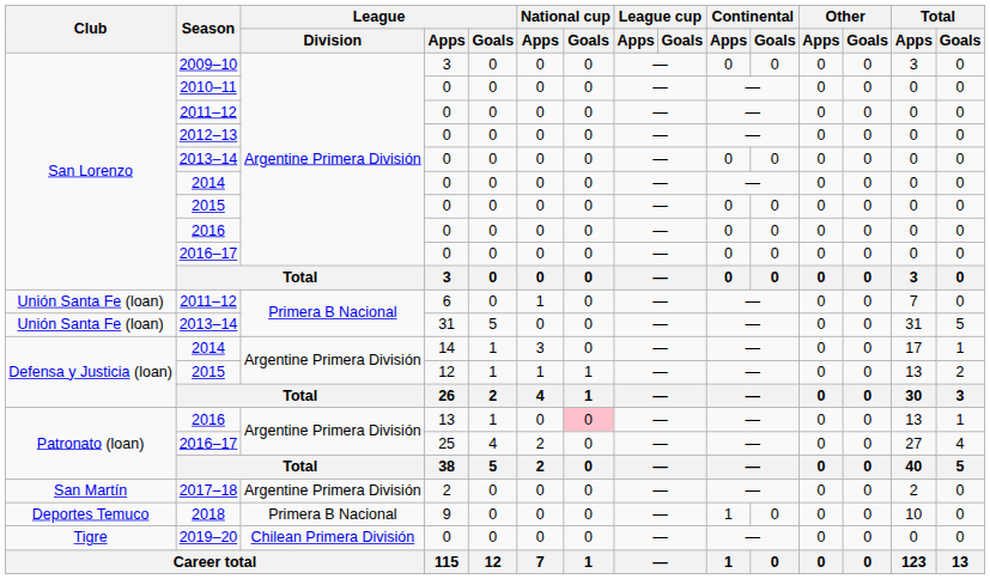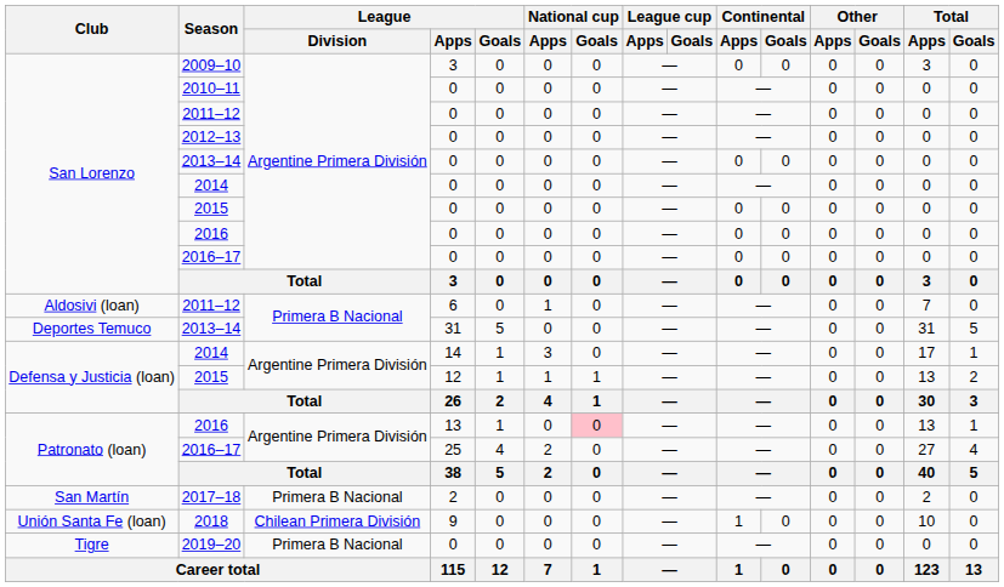 <table class="wikitable" style="text-align:center">
 <tr>
 <th rowspan="2">Club</th>
 <th rowspan="2">Season</th>
 <th colspan="3">League</th>
 <th colspan="2">National cup</th>
 <th colspan="2">League cup</th>
 <th colspan="2">Continental</th>
 <th colspan="2">Other</th>
 <th colspan="2">Total</th>
 </tr>
 <tr>
 <th>Division</th>
 <th>Apps</th>
 <th>Goals</th>
 <th>Apps</th>
 <th>Goals</th>
 <th>Apps</th>
 <th>Goals</th>
 <th>Apps</th>
 <th>Goals</th>
 <th>Apps</th>
 <th>Goals</th>
 <th>Apps</th>
 <th>Goals</th>
 </tr>
 <tr>
 <td rowspan="10"><a href='#'>San Lorenzo</a></td>
 <td><a href='#'>2009–10</a></td>
 <td rowspan="9"><a href='#'>Argentine Primera División</a></td>
 <td>3</td>
 <td>0</td>
 <td>0</td>
 <td>0</td>
 <td colspan="2">—</td>
 <td>0</td>
 <td>0</td>
 <td>0</td>
 <td>0</td>
 <td>3</td>
 <td>0</td>
 </tr>
 <tr>
 <td><a href='#'>2010–11</a></td>
 <td>0</td>
 <td>0</td>
 <td>0</td>
 <td>0</td>
 <td colspan="2">—</td>
 <td colspan="2">—</td>
 <td>0</td>
 <td>0</td>
 <td>0</td>
 <td>0</td>
 </tr>
 <tr>
 <td><a href='#'>2011–12</a></td>
 <td>0</td>
 <td>0</td>
 <td>0</td>
 <td>0</td>
 <td colspan="2">—</td>
 <td colspan="2">—</td>
 <td>0</td>
 <td>0</td>
 <td>0</td>
 <td>0</td>
 </tr>
 <tr>
 <td><a href='#'>2012–13</a></td>
 <td>0</td>
 <td>0</td>
 <td>0</td>
 <td>0</td>
 <td colspan="2">—</td>
 <td colspan="2">—</td>
 <td>0</td>
 <td>0</td>
 <td>0</td>
 <td>0</td>
 </tr>
 <tr>
 <td><a href='#'>2013–14</a></td>
 <td>0</td>
 <td>0</td>
 <td>0</td>
 <td>0</td>
 <td colspan="2">—</td>
 <td>0</td>
 <td>0</td>
 <td>0</td>
 <td>0</td>
 <td>0</td>
 <td>0</td>
 </tr>
 <tr>
 <td><a href='#'>2014</a></td>
 <td>0</td>
 <td>0</td>
 <td>0</td>
 <td>0</td>
 <td colspan="2">—</td>
 <td colspan="2">—</td>
 <td>0</td>
 <td>0</td>
 <td>0</td>
 <td>0</td>
 </tr>
 <tr>
 <td><a href='#'>2015</a></td>
 <td>0</td>
 <td>0</td>
 <td>0</td>
 <td>0</td>
 <td colspan="2">—</td>
 <td>0</td>
 <td>0</td>
 <td>0</td>
 <td>0</td>
 <td>0</td>
 <td>0</td>
 </tr>
 <tr>
 <td><a href='#'>2016</a></td>
 <td>0</td>
 <td>0</td>
 <td>0</td>
 <td>0</td>
 <td colspan="2">—</td>
 <td>0</td>
 <td>0</td>
 <td>0</td>
 <td>0</td>
 <td>0</td>
 <td>0</td>
 </tr>
 <tr>
 <td><a href='#'>2016–17</a></td>
 <td>0</td>
 <td>0</td>
 <td>0</td>
 <td>0</td>
 <td colspan="2">—</td>
 <td>0</td>
 <td>0</td>
 <td>0</td>
 <td>0</td>
 <td>0</td>
 <td>0</td>
 </tr>
 <tr>
 <th colspan="2">Total</th>
 <th>3</th>
 <th>0</th>
 <th>0</th>
 <th>0</th>
 <th colspan="2">—</th>
 <th>0</th>
 <th>0</th>
 <th>0</th>
 <th>0</th>
 <th>3</th>
 <th>0</th>
 </tr>
 <tr>
-<td><a href='#'>Unión Santa Fe</a> (loan)</td>
+<td><a href='#'>Aldosivi</a> (loan)</td>
 <td><a href='#'>2011–12</a></td>
 <td rowspan="2"><a href='#'>Primera B Nacional</a></td>
 <td>6</td>
 <td>0</td>
 <td>1</td>
 <td>0</td>
 <td colspan="2">—</td>
 <td colspan="2">—</td>
 <td>0</td>
 <td>0</td>
 <td>7</td>
 <td>0</td>
 </tr>
 <tr>
-<td><a href='#'>Unión Santa Fe</a> (loan)</td>
+<td><a href='#'>Deportes Temuco</a></td>
 <td><a href='#'>2013–14</a></td>
 <td>31</td>
 <td>5</td>
 <td>0</td>
 <td>0</td>
 <td colspan="2">—</td>
 <td colspan="2">—</td>
 <td>0</td>
 <td>0</td>
 <td>31</td>
 <td>5</td>
 </tr>
 <tr>
 <td rowspan="3"><a href='#'>Defensa y Justicia</a> (loan)</td>
 <td><a href='#'>2014</a></td>
 <td rowspan="2">Argentine Primera División</td>
 <td>14</td>
 <td>1</td>
 <td>3</td>
 <td>0</td>
 <td colspan="2">—</td>
 <td colspan="2">—</td>
 <td>0</td>
 <td>0</td>
 <td>17</td>
 <td>1</td>
 </tr>
 <tr>
 <td><a href='#'>2015</a></td>
 <td>12</td>
 <td>1</td>
 <td>1</td>
 <td>1</td>
 <td colspan="2">—</td>
 <td colspan="2">—</td>
 <td>0</td>
 <td>0</td>
 <td>13</td>
 <td>2</td>
 </tr>
 <tr>
 <th colspan="2">Total</th>
 <th>26</th>
 <th>2</th>
 <th>4</th>
 <th>1</th>
 <th colspan="2">—</th>
 <th colspan="2">—</th>
 <th>0</th>
 <th>0</th>
 <th>30</th>
 <th>3</th>
 </tr>
 <tr>
 <td rowspan="3"><a href='#'>Patronato</a> (loan)</td>
 <td><a href='#'>2016</a></td>
 <td rowspan="2">Argentine Primera División</td>
 <td>13</td>
 <td>1</td>
 <td>0</td>
 <td style="background: pink;">0</td>
 <td colspan="2">—</td>
 <td colspan="2">—</td>
 <td>0</td>
 <td>0</td>
 <td>13</td>
 <td>1</td>
 </tr>
 <tr>
 <td><a href='#'>2016–17</a></td>
 <td>25</td>
 <td>4</td>
 <td>2</td>
 <td>0</td>
 <td colspan="2">—</td>
 <td colspan="2">—</td>
 <td>0</td>
 <td>0</td>
 <td>27</td>
 <td>4</td>
 </tr>
 <tr>
 <th colspan="2">Total</th>
 <th>38</th>
 <th>5</th>
 <th>2</th>
 <th>0</th>
 <th colspan="2">—</th>
 <th colspan="2">—</th>
 <th>0</th>
 <th>0</th>
 <th>40</th>
 <th>5</th>
 </tr>
 <tr>
 <td><a href='#'>San Martín</a></td>
 <td><a href='#'>2017–18</a></td>
-<td>Argentine Primera División</td>
+<td>Primera B Nacional</td>
 <td>2</td>
 <td>0</td>
 <td>0</td>
 <td>0</td>
 <td colspan="2">—</td>
 <td colspan="2">—</td>
 <td>0</td>
 <td>0</td>
 <td>2</td>
 <td>0</td>
 </tr>
 <tr>
-<td><a href='#'>Deportes Temuco</a></td>
+<td><a href='#'>Unión Santa Fe</a> (loan)</td>
 <td><a href='#'>2018</a></td>
-<td>Primera B Nacional</td>
+<td><a href='#'>Chilean Primera División</a></td>
 <td>9</td>
 <td>0</td>
 <td>0</td>
 <td>0</td>
 <td colspan="2">—</td>
 <td>1</td>
 <td>0</td>
 <td>0</td>
 <td>0</td>
 <td>10</td>
 <td>0</td>
 </tr>
 <tr>
 <td><a href='#'>Tigre</a></td>
 <td><a href='#'>2019–20</a></td>
-<td><a href='#'>Chilean Primera División</a></td>
+<td>Primera B Nacional</td>
 <td>0</td>
 <td>0</td>
 <td>0</td>
 <td>0</td>
 <td colspan="2">—</td>
 <td colspan="2">—</td>
 <td>0</td>
 <td>0</td>
 <td>0</td>
 <td>0</td>
 </tr>
 <tr>
 <th colspan="3">Career total</th>
 <th>115</th>
 <th>12</th>
 <th>7</th>
 <th>1</th>
 <th colspan="2">—</th>
 <th>1</th>
 <th>0</th>
 <th>0</th>
 <th>0</th>
 <th>123</th>
 <th>13</th>
 </tr>
 </table>
